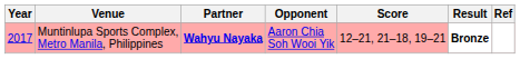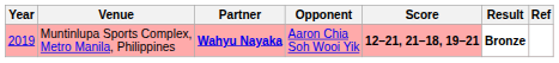 <table class="sortable wikitable" style="font-size: 90%">
 <tr>
 <th>Year</th>
 <th>Venue</th>
 <th>Partner</th>
 <th>Opponent</th>
 <th>Score</th>
 <th>Result</th>
 <th>Ref</th>
 </tr>
 <tr style="background:#FFAAAA">
-<td align="center"><a href='#'>2017</a></td>
+<td align="center"><a href='#'>2019</a></td>
 <td align="left">Muntinlupa Sports Complex,<br><a href='#'>Metro Manila</a>, Philippines</td>
 <td align="left"><strong> <a href='#'>Wahyu Nayaka</a></strong></td>
 <td align="left"> <a href='#'>Aaron Chia</a><br> <a href='#'>Soh Wooi Yik</a></td>
-<td align="left">12–21, 21–18, 19–21</td>
+<td align="left"><strong>12–21, 21–18, 19–21</strong></td>
 <td style="text-align:left; background:white"> <strong>Bronze</strong></td>
 <td style="text-align:center; background:white"></td>
 </tr>
 </table>
